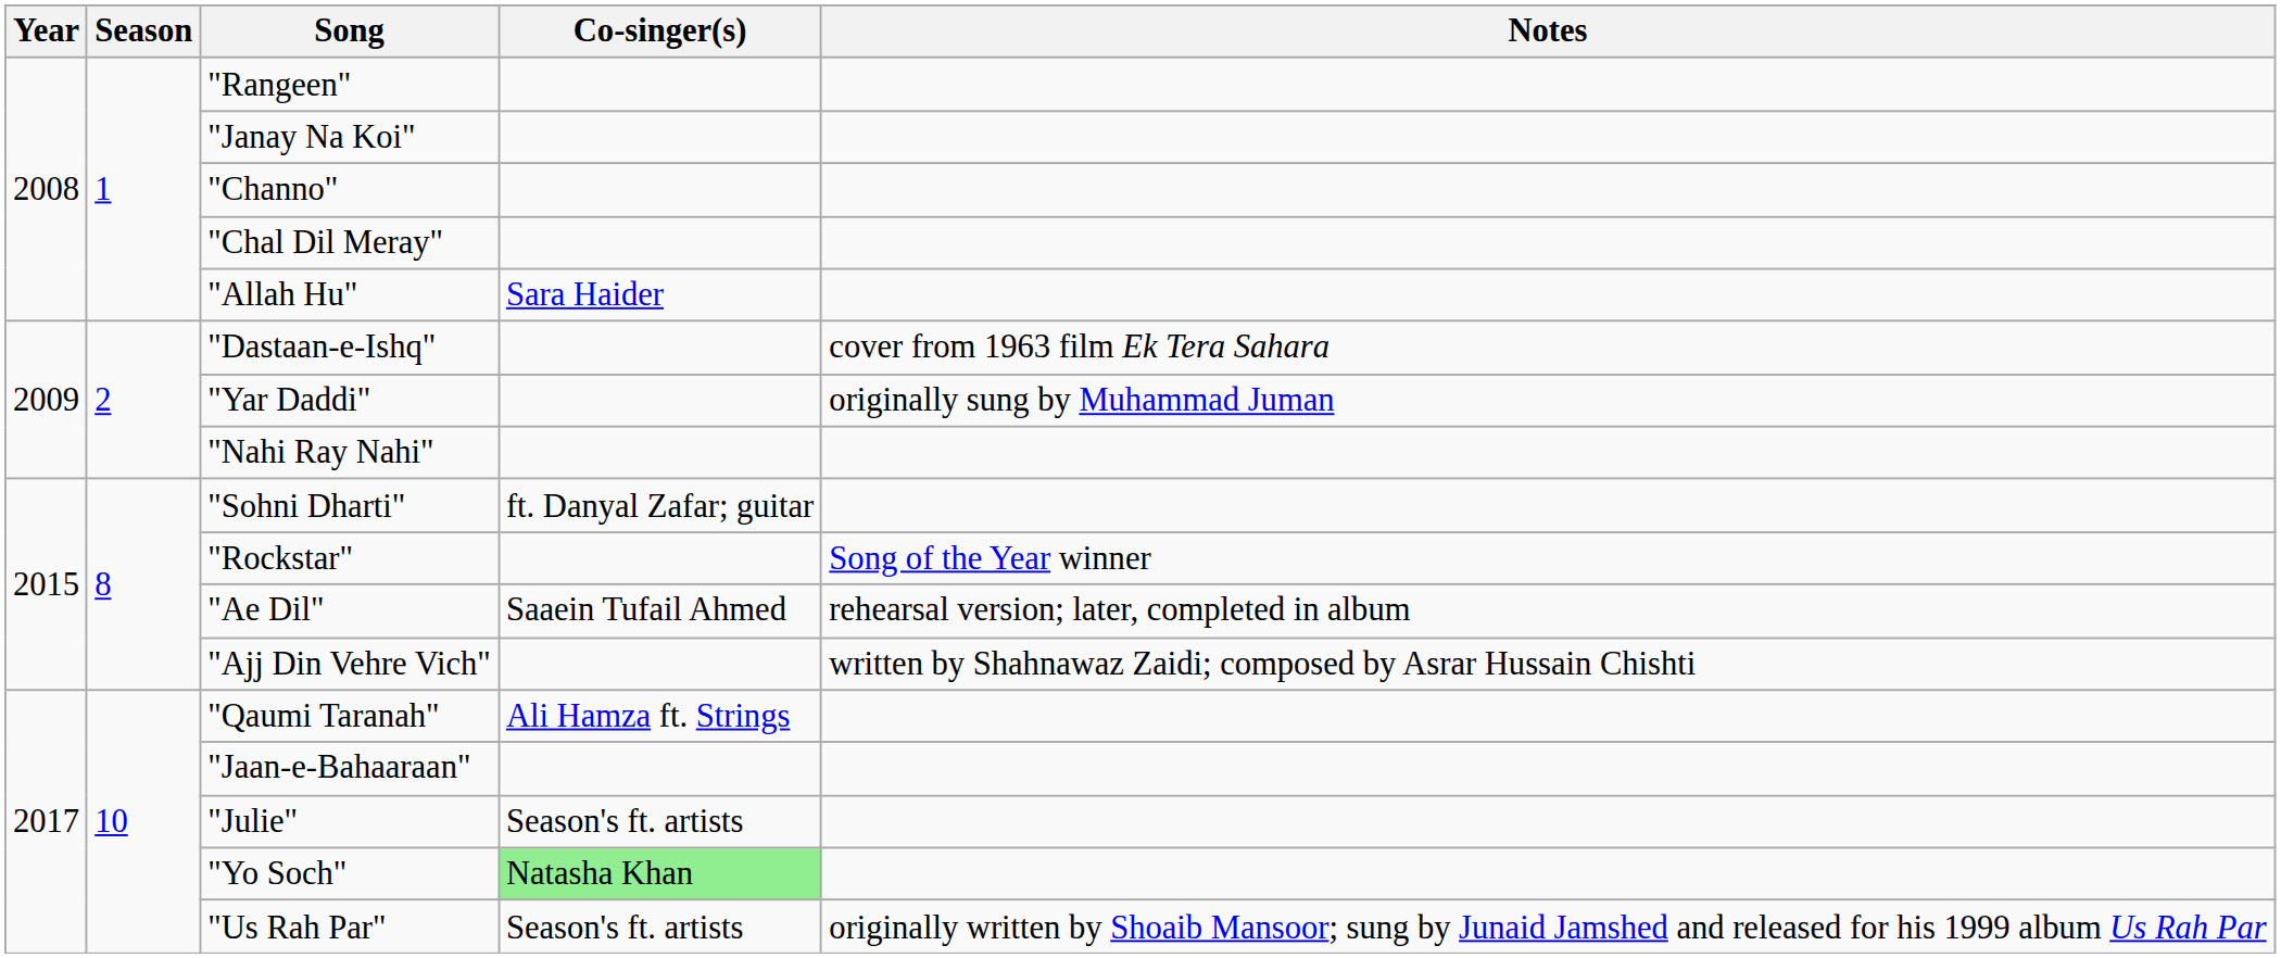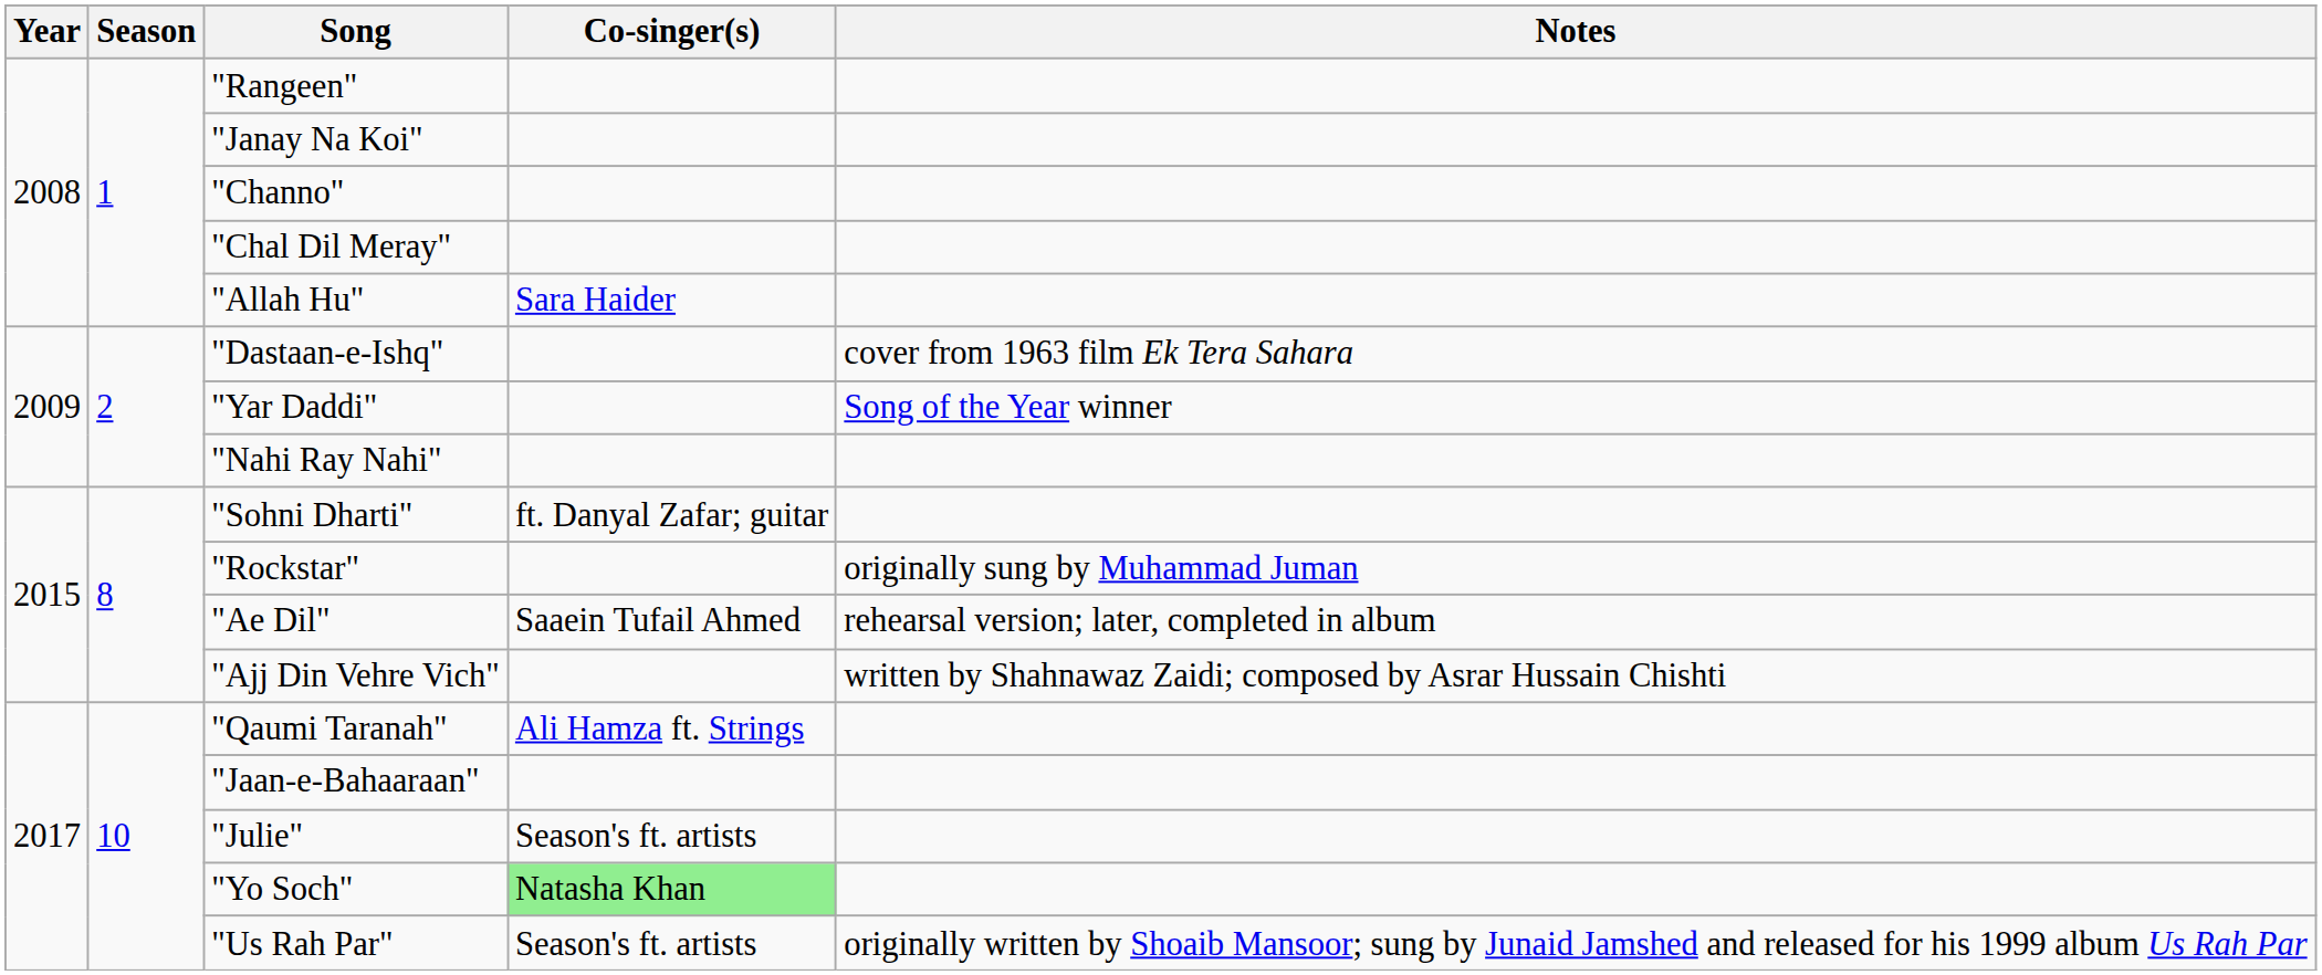 <table class="wikitable">
 <tr>
 <th>Year</th>
 <th>Season</th>
 <th>Song</th>
 <th>Co-singer(s)</th>
 <th>Notes</th>
 </tr>
 <tr>
 <td rowspan=5>2008</td>
 <td rowspan=5><a href='#'>1</a></td>
 <td>"Rangeen"</td>
 <td></td>
 <td></td>
 </tr>
 <tr>
 <td>"Janay Na Koi"</td>
 <td></td>
 <td></td>
 </tr>
 <tr>
 <td>"Channo"</td>
 <td></td>
 <td></td>
 </tr>
 <tr>
 <td>"Chal Dil Meray"</td>
 <td></td>
 <td></td>
 </tr>
 <tr>
 <td>"Allah Hu"</td>
 <td><a href='#'>Sara Haider</a></td>
 <td></td>
 </tr>
 <tr>
 <td rowspan=3>2009</td>
 <td rowspan=3><a href='#'>2</a></td>
 <td>"Dastaan-e-Ishq"</td>
 <td></td>
 <td>cover from 1963 film <em>Ek Tera Sahara</em></td>
 </tr>
 <tr>
 <td>"Yar Daddi"</td>
 <td></td>
-<td>originally sung by <a href='#'>Muhammad Juman</a></td>
+<td><a href='#'>Song of the Year</a> winner</td>
 </tr>
 <tr>
 <td>"Nahi Ray Nahi"</td>
 <td></td>
 <td></td>
 </tr>
 <tr>
 <td rowspan=4>2015</td>
 <td rowspan=4><a href='#'>8</a></td>
 <td>"Sohni Dharti"</td>
 <td>ft. Danyal Zafar; guitar</td>
 <td></td>
 </tr>
 <tr>
 <td>"Rockstar"</td>
 <td></td>
-<td><a href='#'>Song of the Year</a> winner</td>
+<td>originally sung by <a href='#'>Muhammad Juman</a></td>
 </tr>
 <tr>
 <td>"Ae Dil"</td>
 <td>Saaein Tufail Ahmed</td>
 <td>rehearsal version; later, completed in album</td>
 </tr>
 <tr>
 <td>"Ajj Din Vehre Vich"</td>
 <td></td>
 <td>written by Shahnawaz Zaidi; composed by Asrar Hussain Chishti</td>
 </tr>
 <tr>
 <td rowspan=5>2017</td>
 <td rowspan=5><a href='#'>10</a></td>
 <td>"Qaumi Taranah"</td>
 <td><a href='#'>Ali Hamza</a> ft. <a href='#'>Strings</a></td>
 <td></td>
 </tr>
 <tr>
 <td>"Jaan-e-Bahaaraan"</td>
 <td></td>
 <td></td>
 </tr>
 <tr>
 <td>"Julie"</td>
 <td>Season's ft. artists</td>
 <td></td>
 </tr>
 <tr>
 <td>"Yo Soch"</td>
 <td style="background: lightgreen;">Natasha Khan</td>
 <td></td>
 </tr>
 <tr>
 <td>"Us Rah Par"</td>
 <td>Season's ft. artists</td>
 <td>originally written by <a href='#'>Shoaib Mansoor</a>; sung by <a href='#'>Junaid Jamshed</a> and released for his 1999 album <em><a href='#'>Us Rah Par</a></em></td>
 </tr>
 </table>
